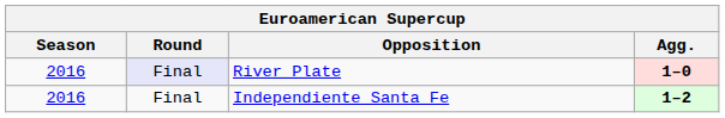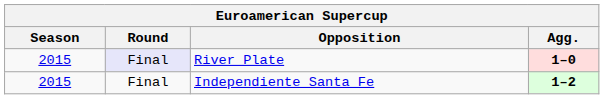 <table class="wikitable collapsible">
 <tr>
 <th colspan="4" width="560">Euroamerican Supercup</th>
 </tr>
 <tr>
 <th>Season</th>
 <th>Round</th>
 <th>Opposition</th>
 <th>Agg.</th>
 </tr>
 <tr>
-<td style="text-align:center;"><a href='#'>2016</a></td>
+<td style="text-align:center;"><a href='#'>2015</a></td>
 <td style="background: lavender; text-align:center;">Final</td>
 <td> <a href='#'>River Plate</a></td>
 <td style="text-align:center; background:#fdd;"><strong>1–0</strong></td>
 </tr>
 <tr>
-<td style="text-align:center;"><a href='#'>2016</a></td>
+<td style="text-align:center;"><a href='#'>2015</a></td>
 <td style="text-align:center;">Final</td>
 <td> <a href='#'>Independiente Santa Fe</a></td>
 <td style="text-align:center; background:#dfd"><strong>1–2</strong></td>
 </tr>
 </table>
